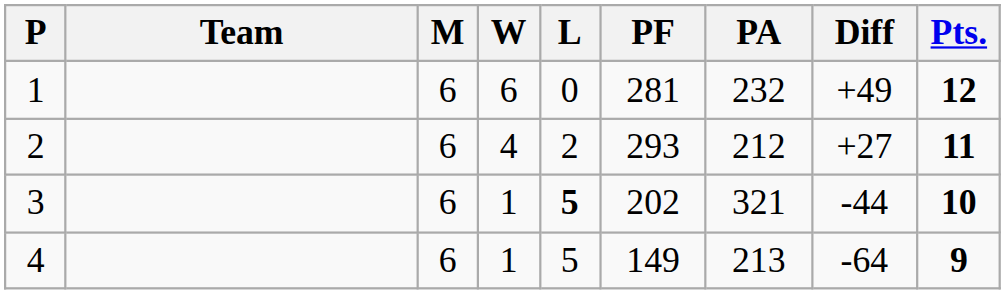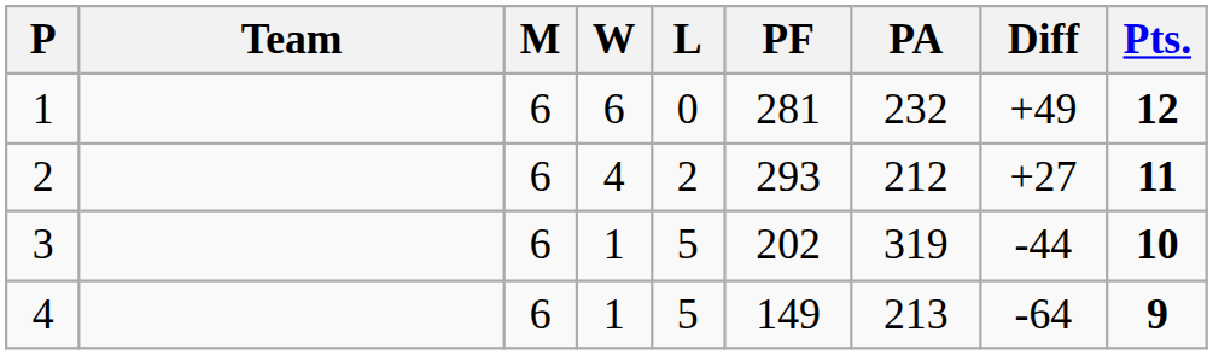 <table class=wikitable>
 <tr align=center>
 <th width=20px>P</th>
 <th width=150px>Team</th>
 <th width=20px>M</th>
 <th width=20px>W</th>
 <th width=20px>L</th>
 <th width=40px>PF</th>
 <th width=40px>PA</th>
 <th width=40px>Diff</th>
 <th width=30px><a href='#'>Pts.</a></th>
 </tr>
 <tr align=center>
 <td>1</td>
 <td align=left></td>
 <td>6</td>
 <td>6</td>
 <td>0</td>
 <td>281</td>
 <td>232</td>
 <td>+49</td>
 <td><strong>12</strong></td>
 </tr>
 <tr align=center>
 <td>2</td>
 <td align=left></td>
 <td>6</td>
 <td>4</td>
 <td>2</td>
 <td>293</td>
 <td>212</td>
 <td>+27</td>
 <td><strong>11</strong></td>
 </tr>
 <tr align=center>
 <td>3</td>
 <td align=left></td>
 <td>6</td>
 <td>1</td>
-<td><strong>5</strong></td>
+<td>5</td>
 <td>202</td>
-<td>321</td>
+<td>319</td>
 <td>-44</td>
 <td><strong>10</strong></td>
 </tr>
 <tr align=center>
 <td>4</td>
 <td align=left></td>
 <td>6</td>
 <td>1</td>
 <td>5</td>
 <td>149</td>
 <td>213</td>
 <td>-64</td>
 <td><strong>9</strong></td>
 </tr>
 </table>
